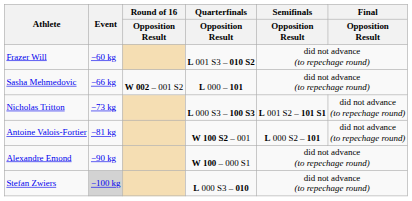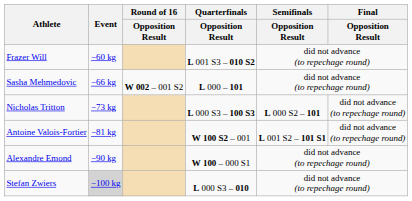 <table class="wikitable" style="font-size:90%">
 <tr>
 <th rowspan="2">Athlete</th>
 <th rowspan="2">Event</th>
 <th>Round of 16</th>
 <th>Quarterfinals</th>
 <th>Semifinals</th>
 <th>Final</th>
 </tr>
 <tr>
 <th>Opposition<br>Result</th>
 <th>Opposition<br>Result</th>
 <th>Opposition<br>Result</th>
 <th>Opposition<br>Result</th>
 </tr>
 <tr>
 <td><a href='#'>Frazer Will</a></td>
 <td><a href='#'>−60 kg</a></td>
 <td align="center" bgcolor=wheat></td>
 <td align=center><br><strong>L</strong> 001 S3 – <strong>010 S2</strong></td>
 <td align=center colspan="5">did not advance<br><em>(to repechage round)</em></td>
 </tr>
 <tr>
 <td><a href='#'>Sasha Mehmedovic</a></td>
 <td><a href='#'>−66 kg</a></td>
 <td align=center><br><strong>W</strong> <strong>002</strong> – 001 S2</td>
 <td align=center><br><strong>L</strong> 000 – <strong>101</strong></td>
 <td align=center colspan="5">did not advance<br><em>(to repechage round)</em></td>
 </tr>
 <tr>
 <td><a href='#'>Nicholas Tritton</a></td>
 <td><a href='#'>−73 kg</a></td>
 <td align="center" bgcolor=wheat></td>
 <td align=center><br><strong>L</strong> 000 S3 – <strong>100 S3</strong></td>
-<td align=center><br><strong>L</strong> 001 S2 – <strong>101 S1</strong></td>
+<td align=center><br><strong>L</strong> 000 S2 – <strong>101</strong></td>
 <td align=center colspan="5">did not advance<br><em>(to repechage round)</em></td>
 </tr>
 <tr>
 <td><a href='#'>Antoine Valois-Fortier</a></td>
 <td><a href='#'>−81 kg</a></td>
 <td align="center" bgcolor=wheat></td>
 <td align=center><br><strong>W</strong> <strong>100 S2</strong> – 001</td>
-<td align=center><br><strong>L</strong> 000 S2 – <strong>101</strong></td>
+<td align=center><br><strong>L</strong> 001 S2 – <strong>101 S1</strong></td>
 <td align=center colspan="5">did not advance<br><em>(to repechage round)</em></td>
 </tr>
 <tr>
 <td><a href='#'>Alexandre Emond</a></td>
 <td><a href='#'>−90 kg</a></td>
 <td align="center" bgcolor=wheat></td>
 <td align=center><br><strong>W</strong> <strong>100</strong> – 000 S1</td>
 <td align=center colspan="5">did not advance<br><em>(to repechage round)</em></td>
 </tr>
 <tr>
 <td><a href='#'>Stefan Zwiers</a></td>
 <td style="background: lightgrey;"><a href='#'>−100 kg</a></td>
 <td align="center" bgcolor=wheat></td>
 <td align=center><br><strong>L</strong> 000 S3 – <strong>010</strong></td>
 <td align=center colspan="5">did not advance<br><em>(to repechage round)</em></td>
 </tr>
 </table>
